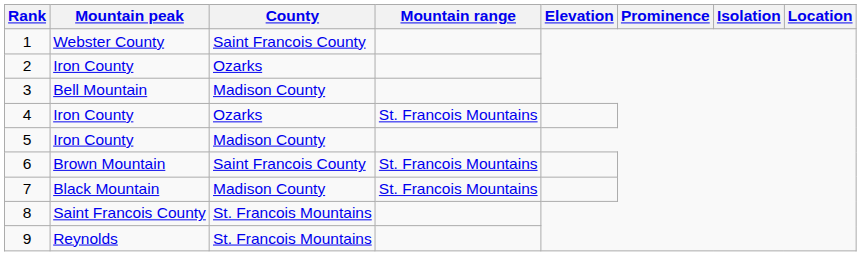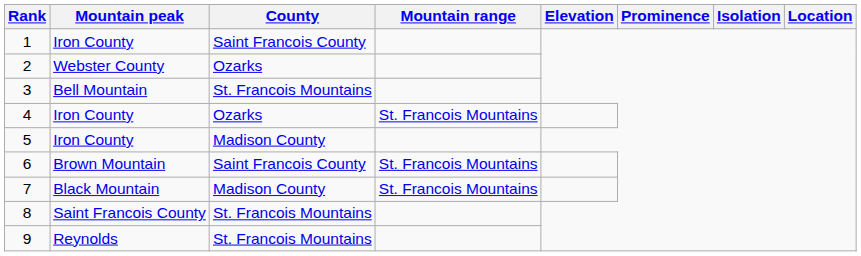 <table class="wikitable sortable">
 <tr>
 <th><a href='#'>Rank</a></th>
 <th><a href='#'>Mountain peak</a></th>
 <th><a href='#'>County</a></th>
 <th><a href='#'>Mountain range</a></th>
 <th><a href='#'>Elevation</a></th>
 <th><a href='#'>Prominence</a></th>
 <th><a href='#'>Isolation</a></th>
 <th><a href='#'>Location</a></th>
 </tr>
 <tr>
 <td align=center>1<br></td>
-<td><a href='#'>Webster County</a></td>
+<td><a href='#'>Iron County</a></td>
 <td><a href='#'>Saint Francois County</a></td>
 <td></td>
 </tr>
 <tr>
 <td align=center>2<br></td>
-<td><a href='#'>Iron County</a></td>
+<td><a href='#'>Webster County</a></td>
 <td><a href='#'>Ozarks</a><br></td>
 <td></td>
 </tr>
 <tr>
 <td align=center>3<br></td>
 <td><a href='#'>Bell Mountain</a></td>
-<td><a href='#'>Madison County</a></td>
+<td><a href='#'>St. Francois Mountains</a><br></td>
 <td></td>
 </tr>
 <tr>
 <td align=center>4</td>
 <td><a href='#'>Iron County</a></td>
 <td><a href='#'>Ozarks</a><br></td>
 <td><a href='#'>St. Francois Mountains</a><br></td>
 <td></td>
 </tr>
 <tr>
 <td align=center>5<br></td>
 <td><a href='#'>Iron County</a></td>
 <td><a href='#'>Madison County</a></td>
 <td></td>
 </tr>
 <tr>
 <td align=center>6</td>
 <td><a href='#'>Brown Mountain</a></td>
 <td><a href='#'>Saint Francois County</a></td>
 <td><a href='#'>St. Francois Mountains</a><br></td>
 <td></td>
 </tr>
 <tr>
 <td align=center>7</td>
 <td><a href='#'>Black Mountain</a></td>
 <td><a href='#'>Madison County</a></td>
 <td><a href='#'>St. Francois Mountains</a><br></td>
 <td></td>
 </tr>
 <tr>
 <td align=center>8<br></td>
 <td><a href='#'>Saint Francois County</a></td>
 <td><a href='#'>St. Francois Mountains</a><br></td>
 <td></td>
 </tr>
 <tr>
 <td align=center>9<br></td>
 <td><a href='#'>Reynolds</a></td>
 <td><a href='#'>St. Francois Mountains</a><br></td>
 <td></td>
 </tr>
 </table>
